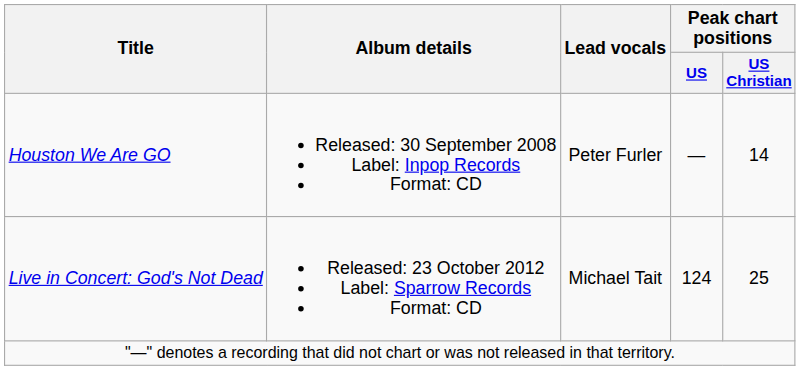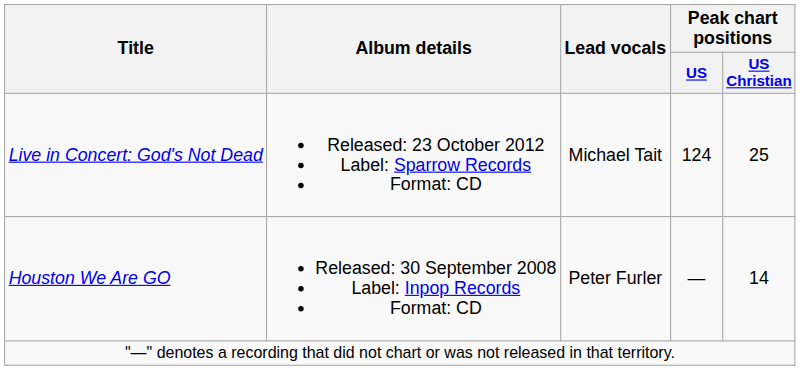 <table class="wikitable plainrowheaders" style="text-align:center;">
 <tr>
 <th scope="col" rowspan="2">Title</th>
 <th scope="col" rowspan="2">Album details</th>
 <th scope="col" rowspan="2">Lead vocals</th>
 <th scope="col" colspan="2">Peak chart positions</th>
 </tr>
 <tr>
 <th scope="col" style="width:3em;font-size:85%;"><a href='#'>US</a><br></th>
 <th scope="col" style="width:3em;font-size:85%;"><a href='#'>US Christian</a></th>
 </tr>
 <tr>
+<td align=left><em><a href='#'>Live in Concert: God's Not Dead</a></em></td>
+<td><br><ul><li>Released: 23 October 2012</li><li>Label: <a href='#'>Sparrow Records</a></li><li>Format: CD</li></ul></td>
+<td rowspan="1">Michael Tait</td>
+<td style="text-align:center;">124</td>
+<td style="text-align:center;">25</td>
+</tr>
+<tr>
 <td align=left><em><a href='#'>Houston We Are GO</a></em></td>
 <td><br><ul><li>Released: 30 September 2008</li><li>Label: <a href='#'>Inpop Records</a></li><li>Format: CD</li></ul></td>
 <td rowspan="1">Peter Furler</td>
 <td style="text-align:center;">—</td>
 <td style="text-align:center;">14</td>
 </tr>
 <tr>
-<td align=left><em><a href='#'>Live in Concert: God's Not Dead</a></em></td>
-<td><br><ul><li>Released: 23 October 2012</li><li>Label: <a href='#'>Sparrow Records</a></li><li>Format: CD</li></ul></td>
-<td rowspan="1">Michael Tait</td>
-<td style="text-align:center;">124</td>
-<td style="text-align:center;">25</td>
-</tr>
-<tr>
 <td colspan="5" style="font-size:90%">"—" denotes a recording that did not chart or was not released in that territory.</td>
 </tr>
 </table>
